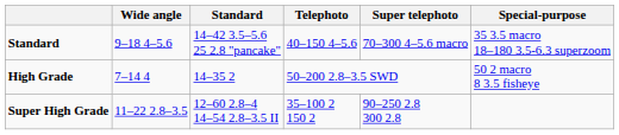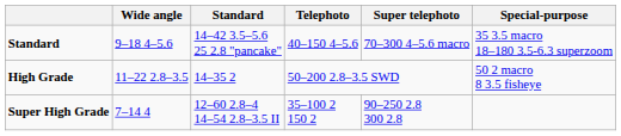 <table class="wikitable">
 <tr>
 <th></th>
 <th>Wide angle</th>
 <th>Standard</th>
 <th>Telephoto</th>
 <th>Super telephoto</th>
 <th>Special-purpose</th>
 </tr>
 <tr>
 <td><strong>Standard</strong></td>
 <td><a href='#'>9–18 4–5.6</a></td>
 <td><a href='#'>14–42 3.5–5.6</a><br><a href='#'>25 2.8 "pancake"</a></td>
 <td><a href='#'>40–150 4–5.6</a></td>
 <td><a href='#'>70–300 4–5.6 macro</a></td>
 <td><a href='#'>35 3.5 macro</a><br><a href='#'>18–180 3.5-6.3 superzoom</a></td>
 </tr>
 <tr>
 <td><strong>High Grade</strong></td>
-<td><a href='#'>7–14 4</a></td>
+<td><a href='#'>11–22 2.8–3.5</a></td>
 <td><a href='#'>14–35 2</a></td>
 <td colspan=2><a href='#'>50–200 2.8–3.5 SWD</a></td>
 <td><a href='#'>50 2 macro</a><br><a href='#'>8 3.5 fisheye</a></td>
 </tr>
 <tr>
 <td><strong>Super High Grade</strong></td>
-<td><a href='#'>11–22 2.8–3.5</a></td>
+<td><a href='#'>7–14 4</a></td>
 <td><a href='#'>12–60 2.8–4</a><br><a href='#'>14–54 2.8–3.5 II</a></td>
 <td><a href='#'>35–100 2</a><br><a href='#'>150 2</a></td>
 <td><a href='#'>90–250 2.8</a><br><a href='#'>300 2.8</a></td>
 </tr>
 </table>
